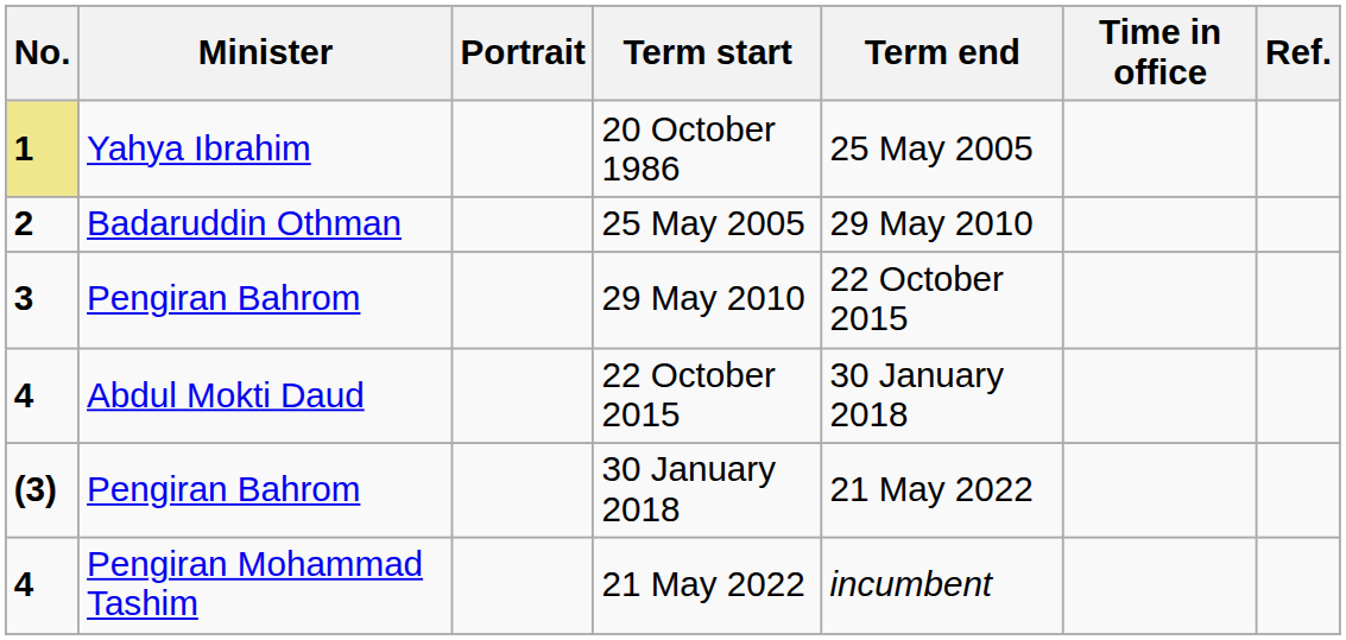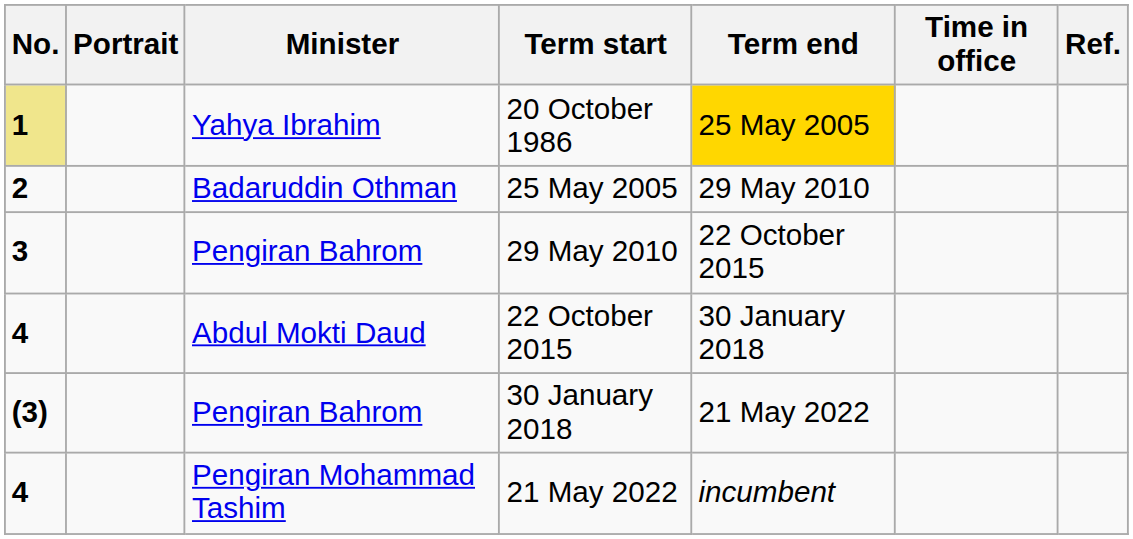 <table class="wikitable">
 <tr>
 <th>No.</th>
+<th>Portrait</th>
 <th>Minister</th>
-<th>Portrait</th>
 <th>Term start</th>
 <th>Term end</th>
 <th>Time in office</th>
 <th>Ref.</th>
 </tr>
 <tr>
 <td style="background: khaki;"><strong>1</strong></td>
+<td></td>
 <td><a href='#'>Yahya Ibrahim</a></td>
-<td></td>
 <td>20 October 1986</td>
-<td>25 May 2005</td>
+<td style="background: gold;">25 May 2005</td>
 <td></td>
 <td></td>
 </tr>
 <tr>
 <td><strong>2</strong></td>
+<td></td>
 <td><a href='#'>Badaruddin Othman</a></td>
-<td></td>
 <td>25 May 2005</td>
 <td>29 May 2010</td>
 <td></td>
 <td></td>
 </tr>
 <tr>
 <td><strong>3</strong></td>
+<td></td>
 <td><a href='#'>Pengiran Bahrom</a></td>
-<td></td>
 <td>29 May 2010</td>
 <td>22 October 2015</td>
 <td></td>
 <td></td>
 </tr>
 <tr>
 <td><strong>4</strong></td>
+<td></td>
 <td><a href='#'>Abdul Mokti Daud</a></td>
-<td></td>
 <td>22 October 2015</td>
 <td>30 January 2018</td>
 <td></td>
 <td></td>
 </tr>
 <tr>
 <td><strong>(3)</strong></td>
+<td></td>
 <td><a href='#'>Pengiran Bahrom</a></td>
-<td></td>
 <td>30 January 2018</td>
 <td>21 May 2022</td>
 <td></td>
 <td></td>
 </tr>
 <tr>
 <td><strong>4</strong></td>
+<td></td>
 <td><a href='#'>Pengiran Mohammad Tashim</a></td>
-<td></td>
 <td>21 May 2022</td>
 <td><em>incumbent</em></td>
 <td></td>
 <td></td>
 </tr>
 </table>
